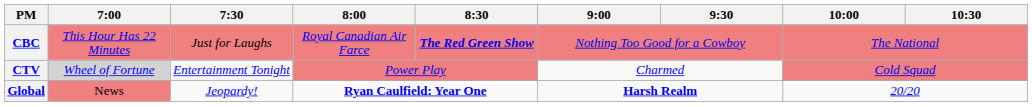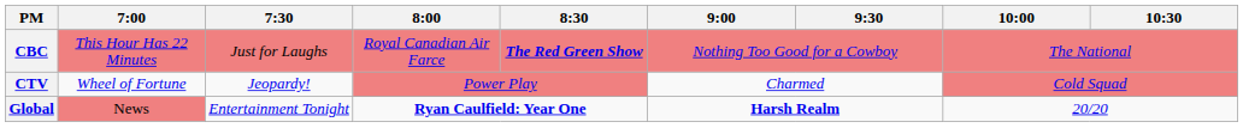 <table class="wikitable" width="100%">
 <tr>
 <th width="4%">PM</th>
 <th width="12%">7:00</th>
 <th width="12%">7:30</th>
 <th width="12%">8:00</th>
 <th width="12%">8:30</th>
 <th width="12%">9:00</th>
 <th width="12%">9:30</th>
 <th width="12%">10:00</th>
 <th width="12%">10:30</th>
 </tr>
 <tr align="center">
 <th><a href='#'>CBC</a></th>
 <td colspan="1" align="center" bgcolor="#F08080"><em><a href='#'>This Hour Has 22 Minutes</a></em></td>
 <td colspan="1" align="center" bgcolor="#F08080"><em>Just for Laughs</em></td>
 <td colspan="1" align="center" bgcolor="#F08080"><em><a href='#'>Royal Canadian Air Farce</a></em></td>
 <td colspan="1" align="center" bgcolor="#F08080"><strong><em><a href='#'>The Red Green Show</a></em></strong></td>
 <td colspan="2" align="center" bgcolor="#F08080"><em><a href='#'>Nothing Too Good for a Cowboy</a></em></td>
 <td colspan="2" align="center" bgcolor="#F08080"><em><a href='#'>The National</a></em></td>
 </tr>
 <tr align="center">
 <th><a href='#'>CTV</a></th>
-<td colspan="1" align="center" style="background: lightgrey;"><em><a href='#'>Wheel of Fortune</a></em></td>
-<td colspan="1" align="center"><em><a href='#'>Entertainment Tonight</a></em></td>
+<td colspan="1" align="center"><em><a href='#'>Wheel of Fortune</a></em></td>
+<td colspan="1" align="center"><em><a href='#'>Jeopardy!</a></em></td>
 <td colspan="2" align="center" bgcolor="#F08080"><em><a href='#'>Power Play</a></em></td>
 <td colspan="2" align="center"><em><a href='#'>Charmed</a></em></td>
 <td colspan="2" align="center" bgcolor="#F08080"><em><a href='#'>Cold Squad</a></em></td>
 </tr>
 <tr align="center">
 <th><a href='#'>Global</a></th>
 <td colspan="1" align="center" bgcolor="#F08080">News</td>
-<td colspan="1" align="center"><em><a href='#'>Jeopardy!</a></em></td>
+<td colspan="1" align="center"><em><a href='#'>Entertainment Tonight</a></em></td>
 <td colspan="2" align="center"><strong><a href='#'>Ryan Caulfield: Year One</a></strong></td>
 <td colspan="2" align="center"><strong><a href='#'>Harsh Realm</a></strong></td>
 <td colspan="2" align="center"><em><a href='#'>20/20</a></em></td>
 </tr>
 </table>
